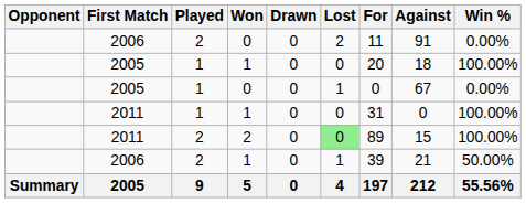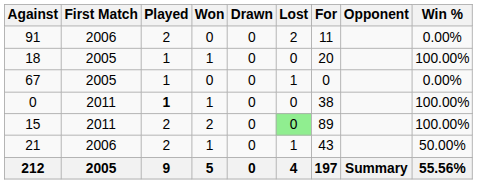 <table class="wikitable sortable" style="text-align:center;">
 <tr>
-<th>Opponent</th>
+<th>Against</th>
 <th>First Match</th>
 <th>Played</th>
 <th>Won</th>
 <th>Drawn</th>
 <th>Lost</th>
 <th>For</th>
-<th>Against</th>
+<th>Opponent</th>
 <th>Win %</th>
 </tr>
 <tr>
-<td style="text-align: left;"></td>
+<td>91</td>
 <td>2006</td>
 <td>2</td>
 <td>0</td>
 <td>0</td>
 <td>2</td>
 <td>11</td>
-<td>91</td>
+<td style="text-align: left;"></td>
 <td>0.00%</td>
 </tr>
 <tr>
-<td style="text-align: left;"></td>
+<td>18</td>
 <td>2005</td>
 <td>1</td>
 <td>1</td>
 <td>0</td>
 <td>0</td>
 <td>20</td>
-<td>18</td>
+<td style="text-align: left;"></td>
 <td>100.00%</td>
 </tr>
 <tr>
-<td style="text-align: left;"></td>
+<td>67</td>
 <td>2005</td>
 <td>1</td>
 <td>0</td>
 <td>0</td>
 <td>1</td>
 <td>0</td>
-<td>67</td>
+<td style="text-align: left;"></td>
 <td>0.00%</td>
 </tr>
 <tr>
-<td style="text-align: left;"></td>
+<td>0</td>
 <td>2011</td>
-<td>1</td>
+<td><strong>1</strong></td>
 <td>1</td>
 <td>0</td>
 <td>0</td>
-<td>31</td>
-<td>0</td>
+<td>38</td>
+<td style="text-align: left;"></td>
 <td>100.00%</td>
 </tr>
 <tr>
-<td style="text-align: left;"></td>
+<td>15</td>
 <td>2011</td>
 <td>2</td>
 <td>2</td>
 <td>0</td>
 <td style="background: lightgreen;">0</td>
 <td>89</td>
-<td>15</td>
+<td style="text-align: left;"></td>
 <td>100.00%</td>
 </tr>
 <tr>
-<td style="text-align: left;"></td>
+<td>21</td>
 <td>2006</td>
 <td>2</td>
 <td>1</td>
 <td>0</td>
 <td>1</td>
-<td>39</td>
-<td>21</td>
+<td>43</td>
+<td style="text-align: left;"></td>
 <td>50.00%</td>
 </tr>
 <tr>
-<th>Summary</th>
+<th>212</th>
 <th>2005</th>
 <th>9</th>
 <th>5</th>
 <th>0</th>
 <th>4</th>
 <th>197</th>
-<th>212</th>
+<th>Summary</th>
 <th>55.56%</th>
 </tr>
 </table>
